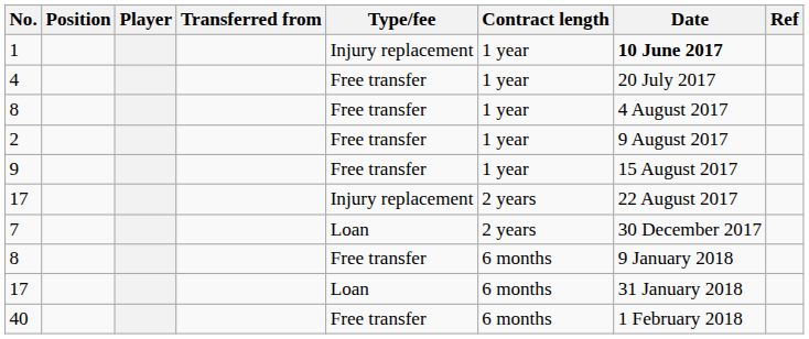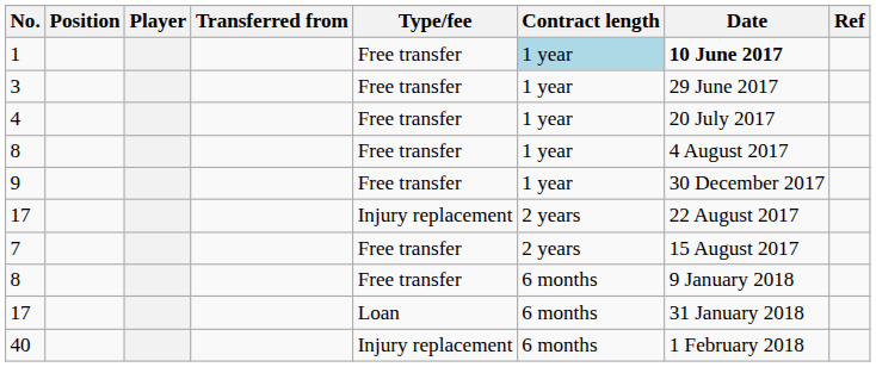 <table class="wikitable plainrowheaders sortable" style="text-align:center; text-align:left">
 <tr>
 <th scope="col">No.</th>
 <th scope="col">Position</th>
 <th scope="col">Player</th>
 <th scope="col">Transferred from</th>
 <th scope="col">Type/fee</th>
 <th scope="col">Contract length</th>
 <th scope="col">Date</th>
 <th scope="col" class="unsortable">Ref</th>
 </tr>
 <tr>
 <td>1</td>
 <td></td>
 <th scope="row"></th>
 <td></td>
-<td>Injury replacement</td>
+<td>Free transfer</td>
+<td style="background: lightblue;">1 year</td>
+<td><strong>10 June 2017</strong></td>
+<td></td>
+</tr>
+<tr>
+<td>3</td>
+<td></td>
+<th scope="row"></th>
+<td></td>
+<td>Free transfer</td>
 <td>1 year</td>
-<td><strong>10 June 2017</strong></td>
+<td>29 June 2017</td>
 <td></td>
 </tr>
 <tr>
 <td>4</td>
 <td></td>
 <th scope="row"></th>
 <td></td>
 <td>Free transfer</td>
 <td>1 year</td>
 <td>20 July 2017</td>
 <td></td>
 </tr>
 <tr>
 <td>8</td>
 <td></td>
 <th scope="row"></th>
 <td></td>
 <td>Free transfer</td>
 <td>1 year</td>
 <td>4 August 2017</td>
 <td></td>
 </tr>
 <tr>
-<td>2</td>
-<td></td>
-<th scope="row"></th>
-<td></td>
-<td>Free transfer</td>
-<td>1 year</td>
-<td>9 August 2017</td>
-<td></td>
-</tr>
-<tr>
 <td>9</td>
 <td></td>
 <th scope="row"></th>
 <td></td>
 <td>Free transfer</td>
 <td>1 year</td>
-<td>15 August 2017</td>
+<td>30 December 2017</td>
 <td></td>
 </tr>
 <tr>
 <td>17</td>
 <td></td>
 <th scope="row"></th>
 <td></td>
 <td>Injury replacement</td>
 <td>2 years</td>
 <td>22 August 2017</td>
 <td></td>
 </tr>
 <tr>
 <td>7</td>
 <td></td>
 <th scope="row"></th>
 <td></td>
-<td>Loan</td>
+<td>Free transfer</td>
 <td>2 years</td>
-<td>30 December 2017</td>
+<td>15 August 2017</td>
 <td></td>
 </tr>
 <tr>
 <td>8</td>
 <td></td>
 <th scope="row"></th>
 <td></td>
 <td>Free transfer</td>
 <td>6 months</td>
 <td>9 January 2018</td>
 <td></td>
 </tr>
 <tr>
 <td>17</td>
 <td></td>
 <th scope="row"></th>
 <td></td>
 <td>Loan</td>
 <td>6 months</td>
 <td>31 January 2018</td>
 <td></td>
 </tr>
 <tr>
 <td>40</td>
 <td></td>
 <th scope="row"></th>
 <td></td>
-<td>Free transfer</td>
+<td>Injury replacement</td>
 <td>6 months</td>
 <td>1 February 2018</td>
 <td></td>
 </tr>
 </table>
